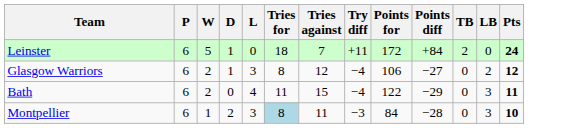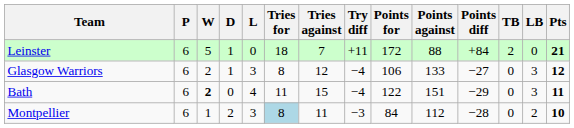 <table class="wikitable" style="text-align: center;">
 <tr>
 <th style="width:200px;">Team</th>
 <th width="20">P</th>
 <th width="20">W</th>
 <th width="20">D</th>
 <th width="20">L</th>
 <th width="20">Tries for</th>
 <th width="20">Tries against</th>
 <th width="20">Try diff</th>
 <th width="20">Points for</th>
+<th width="20">Points against</th>
 <th width="25">Points diff</th>
 <th width="20">TB</th>
 <th width="20">LB</th>
 <th width="20">Pts</th>
 </tr>
 <tr style="background:#cfc;">
 <td align=left> <a href='#'>Leinster</a></td>
 <td>6</td>
 <td>5</td>
 <td>1</td>
 <td>0</td>
 <td>18</td>
 <td>7</td>
 <td>+11</td>
 <td>172</td>
+<td>88</td>
 <td>+84</td>
 <td>2</td>
 <td>0</td>
-<td><strong>24</strong></td>
+<td><strong>21</strong></td>
 </tr>
 <tr>
 <td align=left> <a href='#'>Glasgow Warriors</a></td>
 <td>6</td>
 <td>2</td>
 <td>1</td>
 <td>3</td>
 <td>8</td>
 <td>12</td>
 <td>−4</td>
 <td>106</td>
+<td>133</td>
 <td>−27</td>
 <td>0</td>
-<td>2</td>
+<td>3</td>
 <td><strong>12</strong></td>
 </tr>
 <tr>
 <td align=left> <a href='#'>Bath</a></td>
 <td>6</td>
-<td>2</td>
+<td><strong>2</strong></td>
 <td>0</td>
 <td>4</td>
 <td>11</td>
 <td>15</td>
 <td>−4</td>
 <td>122</td>
+<td>151</td>
 <td>−29</td>
 <td>0</td>
 <td>3</td>
 <td><strong>11</strong></td>
 </tr>
 <tr>
 <td align=left> <a href='#'>Montpellier</a></td>
 <td>6</td>
 <td>1</td>
 <td>2</td>
 <td>3</td>
 <td style="background: lightblue;">8</td>
 <td>11</td>
 <td>−3</td>
 <td>84</td>
+<td>112</td>
 <td>−28</td>
 <td>0</td>
-<td>3</td>
+<td>2</td>
 <td><strong>10</strong></td>
 </tr>
 </table>
